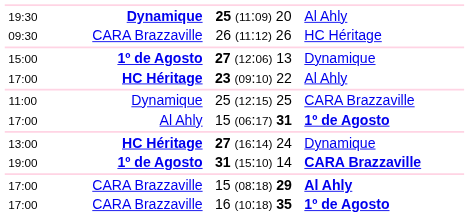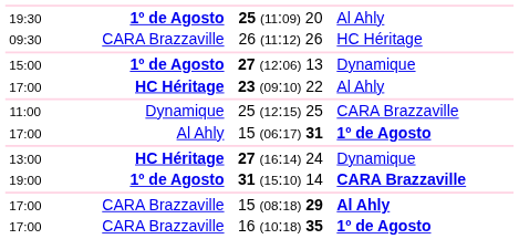 <table style="text-align:center" width=550>
 <tr>
 <th width=3%></th>
 <th width=25%></th>
 <th width=15%></th>
 <th width=25%></th>
 <th width=3%></th>
 </tr>
 <tr align="left" bgcolor=#ffd4e4>
 <td colspan=4></td>
 </tr>
 <tr>
 <td><small>19:30</small></td>
-<td align="right"><strong><a href='#'>Dynamique</a></strong> </td>
+<td align="right"><strong><a href='#'>1º de Agosto</a></strong> </td>
 <td><strong>25</strong> <small>(11</small>:<small>09)</small> 20</td>
 <td align=left> <a href='#'>Al Ahly</a></td>
 <td></td>
 </tr>
 <tr>
 <td><small>09:30</small></td>
 <td align="right"><a href='#'>CARA Brazzaville</a> </td>
 <td>26 <small>(11</small>:<small>12)</small> 26</td>
 <td align=left> <a href='#'>HC Héritage</a></td>
 <td></td>
 </tr>
 <tr align="left" bgcolor=#ffd4e4>
 <td colspan=4></td>
 </tr>
 <tr>
 <td><small>15:00</small></td>
 <td align="right"><strong><a href='#'>1º de Agosto</a></strong> </td>
 <td><strong>27</strong> <small>(12</small>:<small>06)</small> 13</td>
 <td align=left> <a href='#'>Dynamique</a></td>
 <td></td>
 </tr>
 <tr>
 <td><small>17:00</small></td>
 <td align="right"><strong><a href='#'>HC Héritage</a></strong> </td>
 <td><strong>23</strong> <small>(09</small>:<small>10)</small> 22</td>
 <td align=left> <a href='#'>Al Ahly</a></td>
 <td></td>
 </tr>
 <tr align="left" bgcolor=#ffd4e4>
 <td colspan=4></td>
 </tr>
 <tr>
 <td><small>11:00</small></td>
 <td align="right"><a href='#'>Dynamique</a> </td>
 <td>25 <small>(12</small>:<small>15)</small> 25</td>
 <td align=left> <a href='#'>CARA Brazzaville</a></td>
 <td></td>
 </tr>
 <tr>
 <td><small>17:00</small></td>
 <td align="right"><a href='#'>Al Ahly</a> </td>
 <td>15 <small>(06</small>:<small>17)</small> <strong>31</strong></td>
 <td align=left> <strong><a href='#'>1º de Agosto</a></strong></td>
 <td></td>
 </tr>
 <tr align="left" bgcolor=#ffd4e4>
 <td colspan=4></td>
 </tr>
 <tr>
 <td><small>13:00</small></td>
 <td align="right"><strong><a href='#'>HC Héritage</a></strong> </td>
 <td><strong>27</strong> <small>(16</small>:<small>14)</small> 24</td>
 <td align=left> <a href='#'>Dynamique</a></td>
 <td></td>
 </tr>
 <tr>
 <td><small>19:00</small></td>
 <td align="right"><strong><a href='#'>1º de Agosto</a></strong> </td>
 <td><strong>31</strong> <small>(15</small>:<small>10)</small> 14</td>
 <td align=left> <strong><a href='#'>CARA Brazzaville</a></strong></td>
 <td></td>
 </tr>
 <tr align="left" bgcolor=#ffd4e4>
 <td colspan=4></td>
 </tr>
 <tr>
 <td><small>17:00</small></td>
 <td align="right"><a href='#'>CARA Brazzaville</a> </td>
 <td>15 <small>(08</small>:<small>18)</small> <strong>29</strong></td>
 <td align=left> <strong><a href='#'>Al Ahly</a></strong></td>
 <td></td>
 </tr>
 <tr>
 <td><small>17:00</small></td>
 <td align="right"><a href='#'>CARA Brazzaville</a> </td>
 <td>16 <small>(10</small>:<small>18)</small> <strong>35</strong></td>
 <td align=left> <strong><a href='#'>1º de Agosto</a></strong></td>
 <td></td>
 </tr>
 </table>
